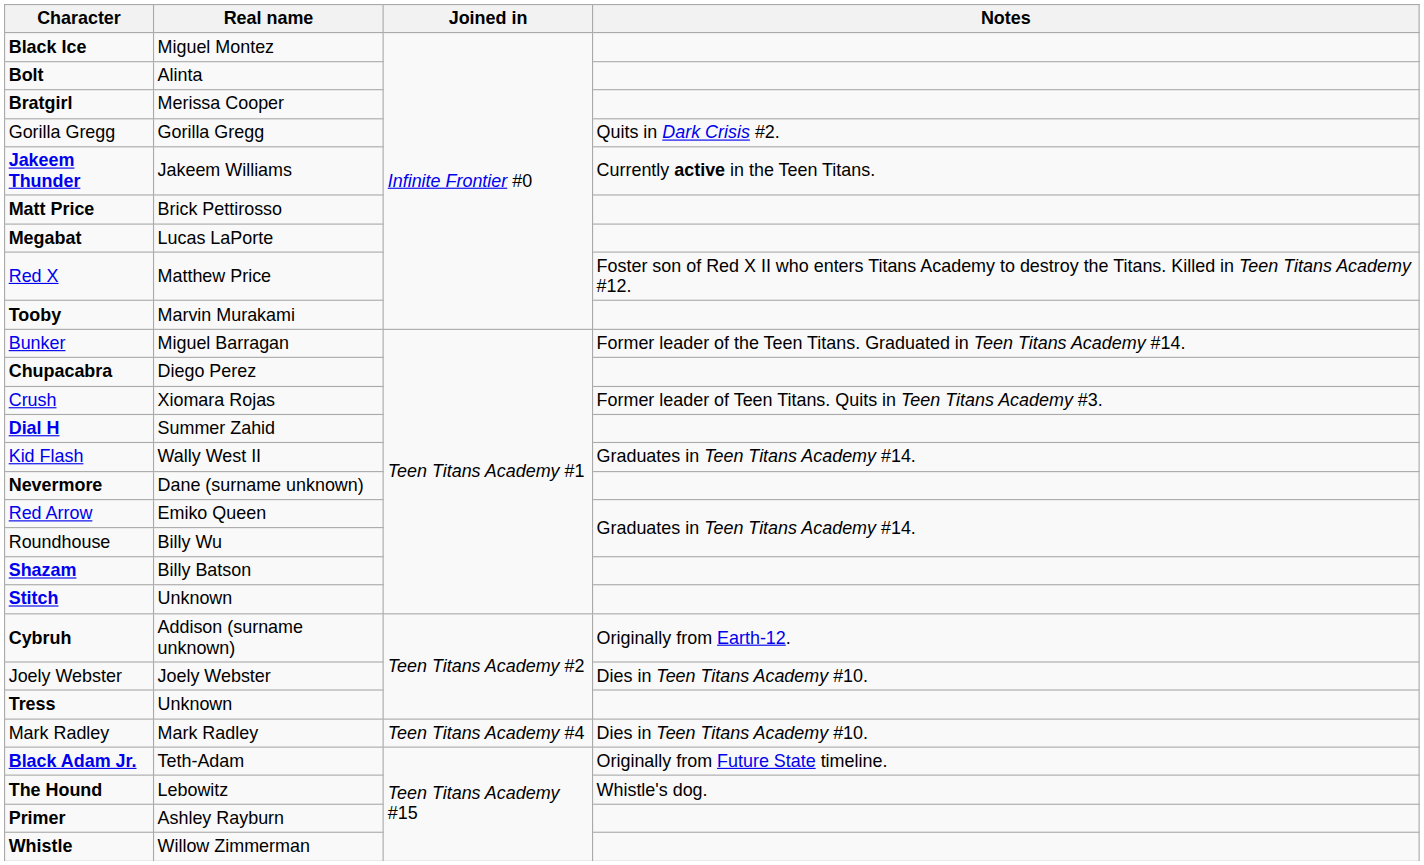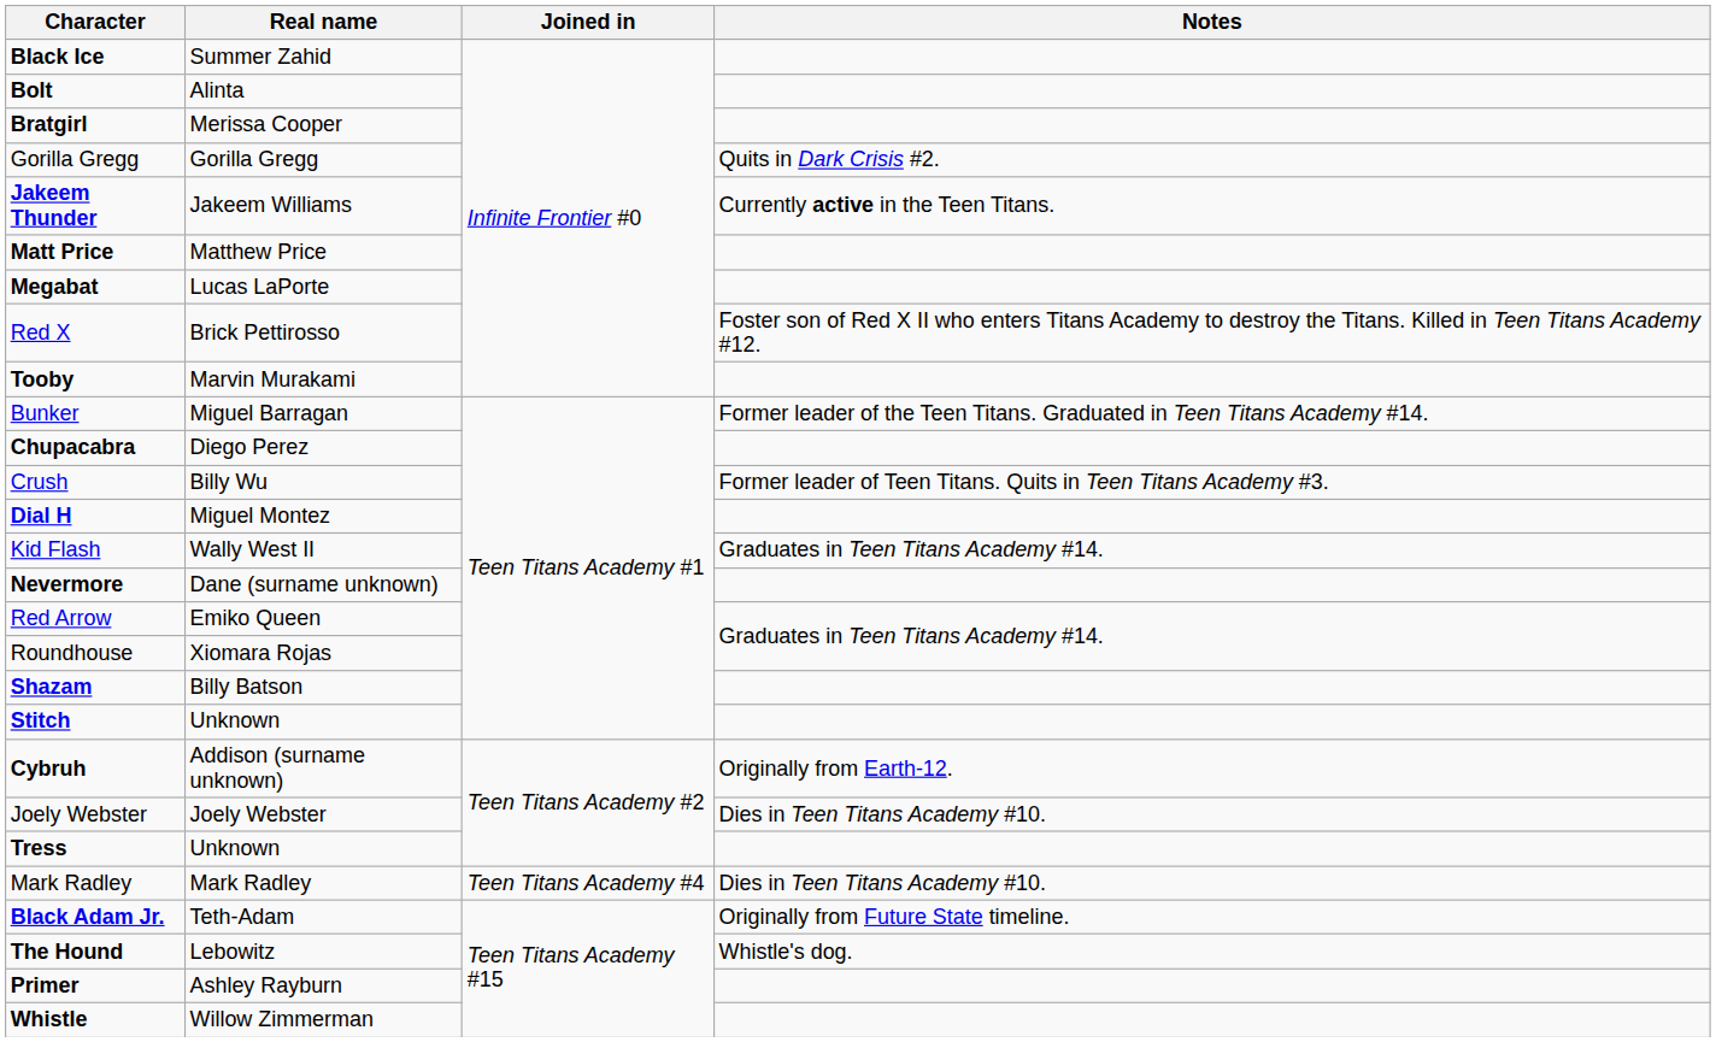 <table class="wikitable" width="100%">
 <tr>
 <th>Character</th>
 <th>Real name</th>
 <th>Joined in</th>
 <th>Notes</th>
 </tr>
 <tr>
 <td><strong>Black Ice</strong></td>
-<td>Miguel Montez</td>
+<td>Summer Zahid</td>
 <td rowspan="9"><em><a href='#'>Infinite Frontier</a></em> #0</td>
 <td></td>
 </tr>
 <tr>
 <td><strong>Bolt</strong></td>
 <td>Alinta</td>
 <td></td>
 </tr>
 <tr>
 <td><strong>Bratgirl</strong></td>
 <td>Merissa Cooper</td>
 <td></td>
 </tr>
 <tr>
 <td>Gorilla Gregg</td>
 <td>Gorilla Gregg</td>
 <td>Quits in <em><a href='#'>Dark Crisis</a></em> #2.</td>
 </tr>
 <tr>
 <td><strong><a href='#'>Jakeem Thunder</a></strong></td>
 <td>Jakeem Williams</td>
 <td>Currently <strong>active</strong> in the Teen Titans.</td>
 </tr>
 <tr>
 <td><strong>Matt Price</strong></td>
-<td>Brick Pettirosso</td>
+<td>Matthew Price</td>
 <td></td>
 </tr>
 <tr>
 <td><strong>Megabat</strong></td>
 <td>Lucas LaPorte</td>
 <td></td>
 </tr>
 <tr>
 <td><a href='#'>Red X</a></td>
-<td>Matthew Price</td>
+<td>Brick Pettirosso</td>
 <td>Foster son of Red X II who enters Titans Academy to destroy the Titans. Killed in <em>Teen Titans Academy</em> #12.</td>
 </tr>
 <tr>
 <td><strong>Tooby</strong></td>
 <td>Marvin Murakami</td>
 <td></td>
 </tr>
 <tr>
 <td><a href='#'>Bunker</a></td>
 <td>Miguel Barragan</td>
 <td rowspan="10"><em>Teen Titans Academy</em> #1</td>
 <td>Former leader of the Teen Titans. Graduated in <em>Teen Titans Academy</em> #14.</td>
 </tr>
 <tr>
 <td><strong>Chupacabra</strong></td>
 <td>Diego Perez</td>
 <td></td>
 </tr>
 <tr>
 <td><a href='#'>Crush</a></td>
-<td>Xiomara Rojas</td>
+<td>Billy Wu</td>
 <td>Former leader of Teen Titans. Quits in <em>Teen Titans Academy</em> #3.</td>
 </tr>
 <tr>
 <td><a href='#'><strong>Dial H</strong></a></td>
-<td>Summer Zahid</td>
+<td>Miguel Montez</td>
 <td></td>
 </tr>
 <tr>
 <td><a href='#'>Kid Flash</a></td>
 <td>Wally West II</td>
 <td>Graduates in <em>Teen Titans Academy</em> #14.</td>
 </tr>
 <tr>
 <td><strong>Nevermore</strong></td>
 <td>Dane (surname unknown)</td>
 <td></td>
 </tr>
 <tr>
 <td><a href='#'>Red Arrow</a></td>
 <td>Emiko Queen</td>
 <td rowspan="2">Graduates in <em>Teen Titans Academy</em> #14.</td>
 </tr>
 <tr>
 <td>Roundhouse</td>
-<td>Billy Wu</td>
+<td>Xiomara Rojas</td>
 </tr>
 <tr>
 <td><a href='#'><strong>Shazam</strong></a></td>
 <td>Billy Batson</td>
 <td></td>
 </tr>
 <tr>
 <td><strong><a href='#'>Stitch</a></strong></td>
 <td>Unknown</td>
 <td></td>
 </tr>
 <tr>
 <td><strong>Cybruh</strong></td>
 <td>Addison (surname unknown)</td>
 <td rowspan="3"><em>Teen Titans Academy</em> #2</td>
 <td>Originally from <a href='#'>Earth-12</a>.</td>
 </tr>
 <tr>
 <td>Joely Webster</td>
 <td>Joely Webster</td>
 <td>Dies in <em>Teen Titans Academy</em> #10.</td>
 </tr>
 <tr>
 <td><strong>Tress</strong></td>
 <td>Unknown</td>
 <td></td>
 </tr>
 <tr>
 <td>Mark Radley</td>
 <td>Mark Radley</td>
 <td><em>Teen Titans Academy</em> #4</td>
 <td>Dies in <em>Teen Titans Academy</em> #10.</td>
 </tr>
 <tr>
 <td><a href='#'><strong>Black Adam Jr.</strong></a></td>
 <td>Teth-Adam</td>
 <td rowspan="4"><em>Teen Titans Academy</em> #15</td>
 <td>Originally from <a href='#'>Future State</a> timeline.</td>
 </tr>
 <tr>
 <td><strong>The Hound</strong></td>
 <td>Lebowitz</td>
 <td>Whistle's dog.</td>
 </tr>
 <tr>
 <td><strong>Primer</strong></td>
 <td>Ashley Rayburn</td>
 <td></td>
 </tr>
 <tr>
 <td><strong>Whistle</strong></td>
 <td>Willow Zimmerman</td>
 <td></td>
 </tr>
 </table>
